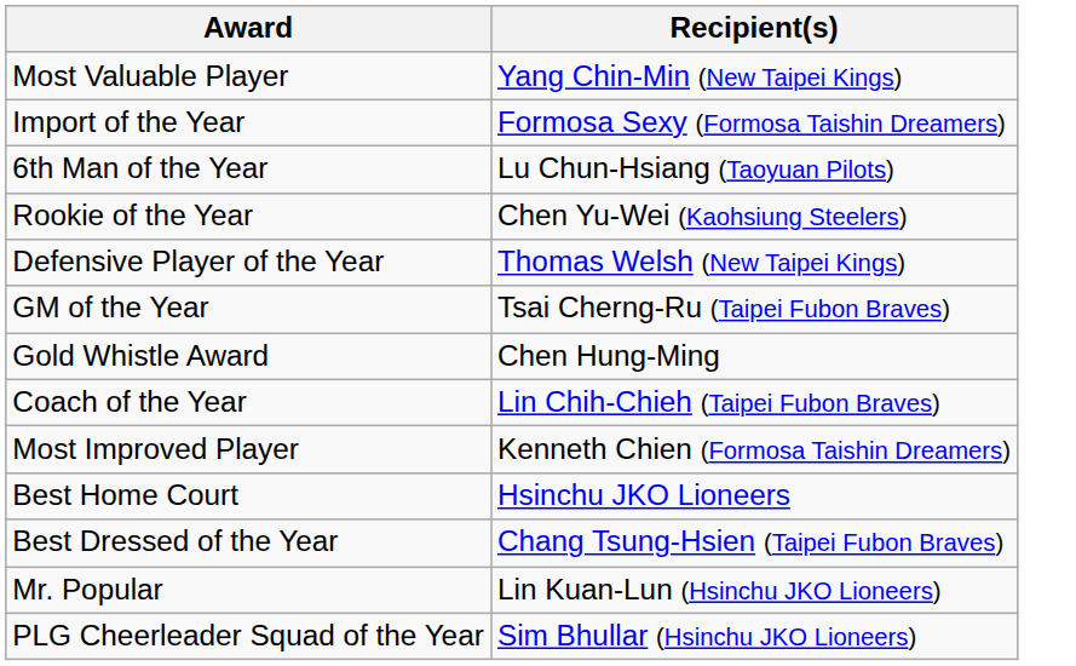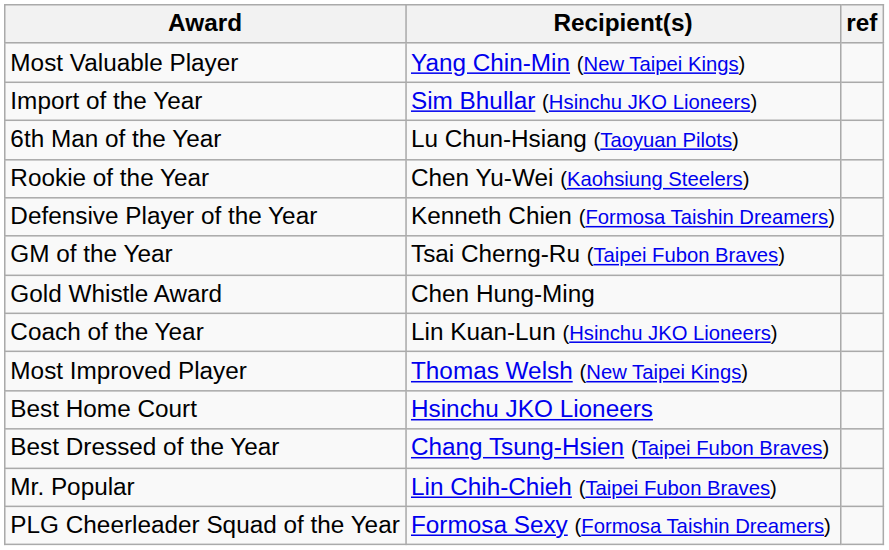 <table class="wikitable">
 <tr>
 <th>Award</th>
 <th>Recipient(s)</th>
+<th>ref</th>
 </tr>
 <tr>
 <td>Most Valuable Player</td>
 <td><a href='#'>Yang Chin-Min</a> <small>(<a href='#'>New Taipei Kings</a>)</small></td>
+<td></td>
 </tr>
 <tr>
 <td>Import of the Year</td>
-<td><a href='#'>Formosa Sexy</a> <small>(<a href='#'>Formosa Taishin Dreamers</a>)</small></td>
+<td><a href='#'>Sim Bhullar</a> <small>(<a href='#'>Hsinchu JKO Lioneers</a>)</small></td>
+<td></td>
 </tr>
 <tr>
 <td>6th Man of the Year</td>
 <td>Lu Chun-Hsiang <small>(<a href='#'>Taoyuan Pilots</a>)</small></td>
+<td></td>
 </tr>
 <tr>
 <td>Rookie of the Year</td>
 <td>Chen Yu-Wei <small>(<a href='#'>Kaohsiung Steelers</a>)</small></td>
+<td></td>
 </tr>
 <tr>
 <td>Defensive Player of the Year</td>
-<td><a href='#'>Thomas Welsh</a> <small>(<a href='#'>New Taipei Kings</a>)</small></td>
+<td>Kenneth Chien <small>(<a href='#'>Formosa Taishin Dreamers</a>)</small></td>
+<td></td>
 </tr>
 <tr>
 <td>GM of the Year</td>
 <td>Tsai Cherng-Ru <small>(<a href='#'>Taipei Fubon Braves</a>)</small></td>
+<td></td>
 </tr>
 <tr>
 <td>Gold Whistle Award</td>
 <td>Chen Hung-Ming</td>
+<td></td>
 </tr>
 <tr>
 <td>Coach of the Year</td>
-<td><a href='#'>Lin Chih-Chieh</a> <small>(<a href='#'>Taipei Fubon Braves</a>)</small></td>
+<td>Lin Kuan-Lun <small>(<a href='#'>Hsinchu JKO Lioneers</a>)</small></td>
+<td></td>
 </tr>
 <tr>
 <td>Most Improved Player</td>
-<td>Kenneth Chien <small>(<a href='#'>Formosa Taishin Dreamers</a>)</small></td>
+<td><a href='#'>Thomas Welsh</a> <small>(<a href='#'>New Taipei Kings</a>)</small></td>
+<td></td>
 </tr>
 <tr>
 <td>Best Home Court</td>
 <td><a href='#'>Hsinchu JKO Lioneers</a></td>
+<td></td>
 </tr>
 <tr>
 <td>Best Dressed of the Year</td>
 <td><a href='#'>Chang Tsung-Hsien</a> <small>(<a href='#'>Taipei Fubon Braves</a>)</small></td>
+<td></td>
 </tr>
 <tr>
 <td>Mr. Popular</td>
-<td>Lin Kuan-Lun <small>(<a href='#'>Hsinchu JKO Lioneers</a>)</small></td>
+<td><a href='#'>Lin Chih-Chieh</a> <small>(<a href='#'>Taipei Fubon Braves</a>)</small></td>
+<td></td>
 </tr>
 <tr>
 <td>PLG Cheerleader Squad of the Year</td>
-<td><a href='#'>Sim Bhullar</a> <small>(<a href='#'>Hsinchu JKO Lioneers</a>)</small></td>
+<td><a href='#'>Formosa Sexy</a> <small>(<a href='#'>Formosa Taishin Dreamers</a>)</small></td>
+<td></td>
 </tr>
 </table>
